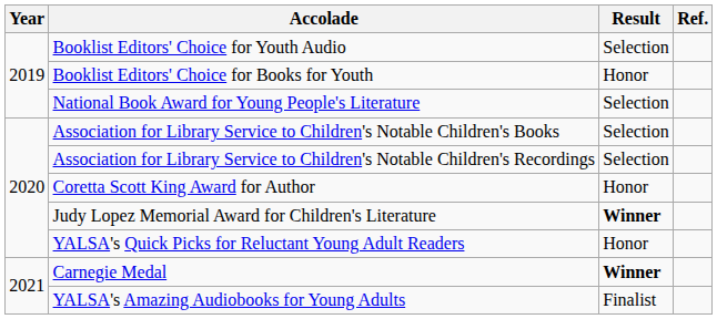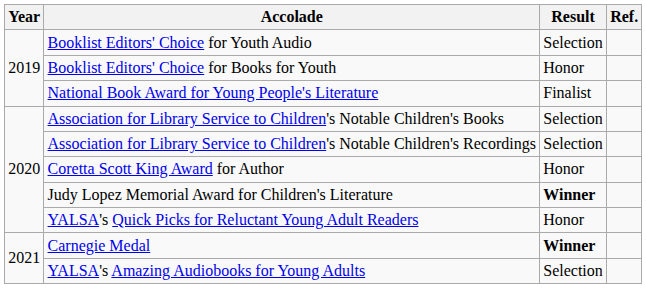 <table class="wikitable sortable">
 <tr>
 <th>Year</th>
 <th>Accolade</th>
 <th>Result</th>
 <th>Ref.</th>
 </tr>
 <tr>
 <td rowspan="3">2019</td>
 <td><a href='#'>Booklist Editors' Choice</a> for Youth Audio</td>
 <td>Selection</td>
 <td></td>
 </tr>
 <tr>
 <td><a href='#'>Booklist Editors' Choice</a> for Books for Youth</td>
 <td>Honor</td>
 <td></td>
 </tr>
 <tr>
 <td><a href='#'>National Book Award for Young People's Literature</a></td>
-<td>Selection</td>
+<td>Finalist</td>
 <td></td>
 </tr>
 <tr>
 <td rowspan="5">2020</td>
 <td><a href='#'>Association for Library Service to Children</a>'s Notable Children's Books</td>
 <td>Selection</td>
 <td></td>
 </tr>
 <tr>
 <td><a href='#'>Association for Library Service to Children</a>'s Notable Children's Recordings</td>
 <td>Selection</td>
 <td></td>
 </tr>
 <tr>
 <td><a href='#'>Coretta Scott King Award</a> for Author</td>
 <td>Honor</td>
 <td></td>
 </tr>
 <tr>
 <td>Judy Lopez Memorial Award for Children's Literature</td>
 <td><strong>Winner</strong></td>
 <td></td>
 </tr>
 <tr>
 <td><a href='#'>YALSA</a>'s <a href='#'>Quick Picks for Reluctant Young Adult Readers</a></td>
 <td>Honor</td>
 <td></td>
 </tr>
 <tr>
 <td rowspan="2">2021</td>
 <td><a href='#'>Carnegie Medal</a></td>
 <td><strong>Winner</strong></td>
 <td></td>
 </tr>
 <tr>
 <td><a href='#'>YALSA</a>'s <a href='#'>Amazing Audiobooks for Young Adults</a></td>
-<td>Finalist</td>
+<td>Selection</td>
 <td></td>
 </tr>
 </table>
